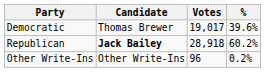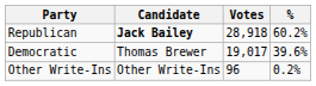 <table class="wikitable">
 <tr>
 <th>Party</th>
 <th>Candidate</th>
 <th>Votes</th>
 <th>%</th>
 </tr>
 <tr>
+<td>Republican</td>
+<td><strong>Jack Bailey</strong></td>
+<td>28,918</td>
+<td>60.2%</td>
+</tr>
+<tr>
 <td>Democratic</td>
 <td>Thomas Brewer</td>
 <td>19,017</td>
 <td>39.6%</td>
-</tr>
-<tr>
-<td>Republican</td>
-<td><strong>Jack Bailey</strong></td>
-<td>28,918</td>
-<td>60.2%</td>
 </tr>
 <tr>
 <td>Other Write-Ins</td>
 <td>Other Write-Ins</td>
 <td>96</td>
 <td>0.2%</td>
 </tr>
 </table>
